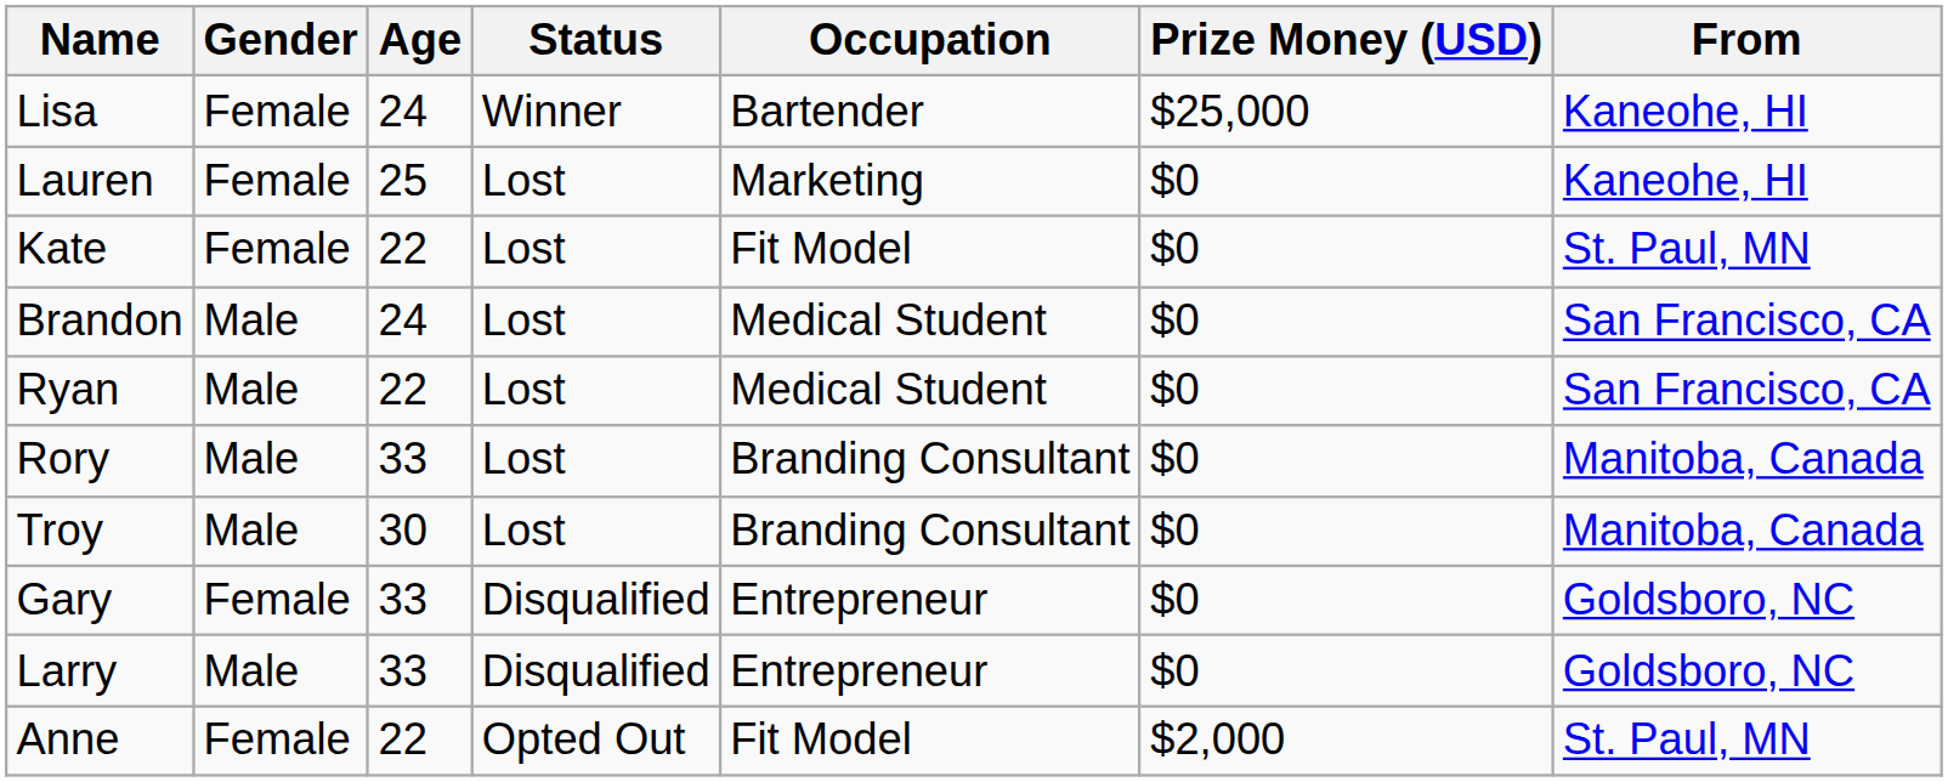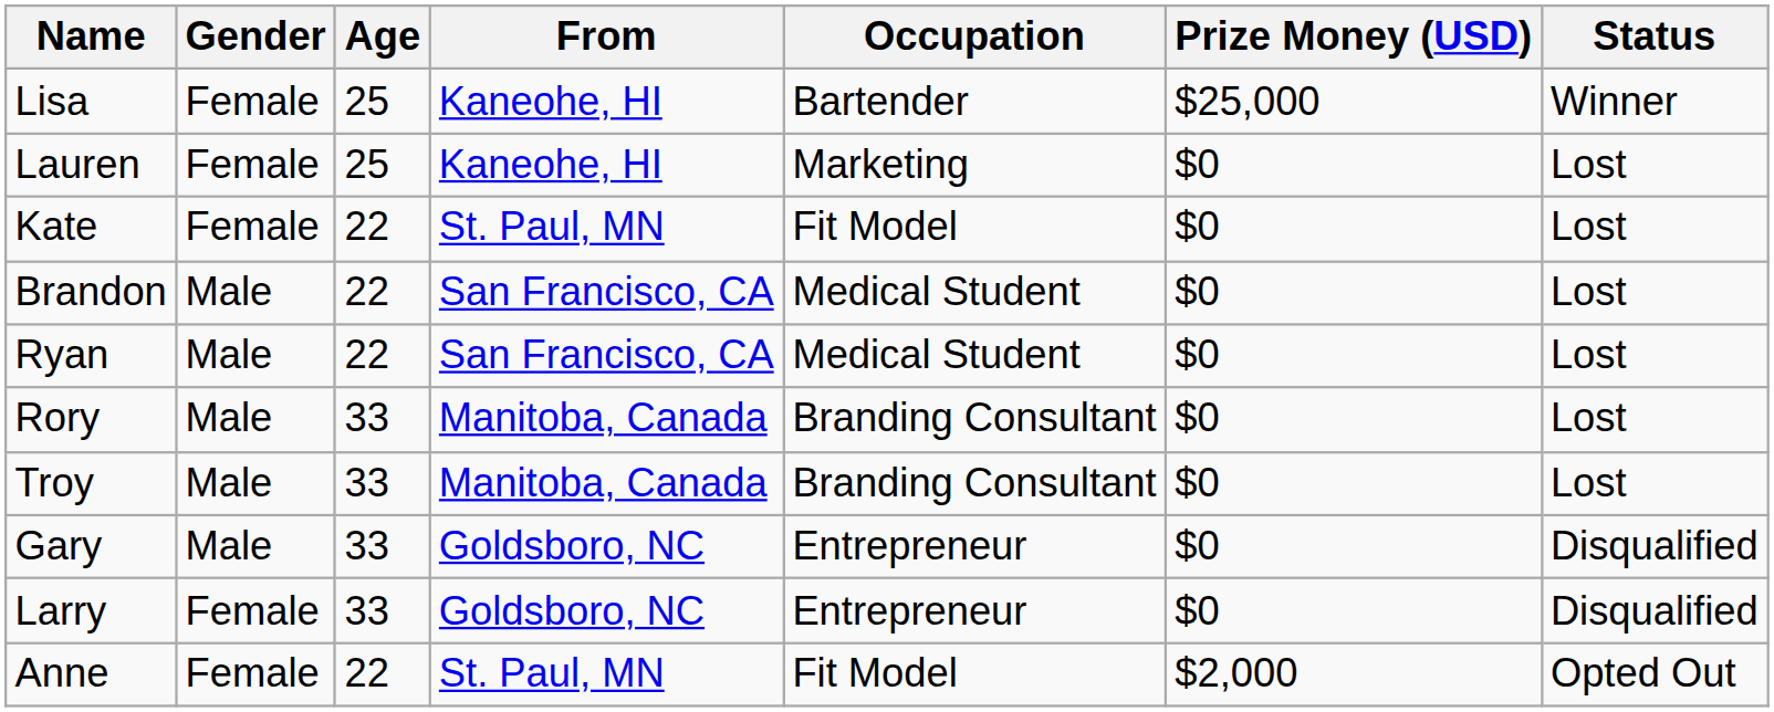 <table class="wikitable sortable">
 <tr>
 <th>Name</th>
 <th>Gender</th>
 <th>Age</th>
-<th>Status</th>
+<th>From</th>
 <th>Occupation</th>
 <th>Prize Money (<a href='#'>USD</a>)</th>
-<th>From</th>
+<th>Status</th>
 </tr>
 <tr>
 <td>Lisa</td>
 <td>Female</td>
-<td>24</td>
-<td>Winner</td>
+<td>25</td>
+<td><a href='#'>Kaneohe, HI</a></td>
 <td>Bartender</td>
 <td>$25,000</td>
-<td><a href='#'>Kaneohe, HI</a></td>
+<td>Winner</td>
 </tr>
 <tr>
 <td>Lauren</td>
 <td>Female</td>
 <td>25</td>
-<td>Lost</td>
+<td><a href='#'>Kaneohe, HI</a></td>
 <td>Marketing</td>
 <td>$0</td>
-<td><a href='#'>Kaneohe, HI</a></td>
+<td>Lost</td>
 </tr>
 <tr>
 <td>Kate</td>
 <td>Female</td>
 <td>22</td>
-<td>Lost</td>
+<td><a href='#'>St. Paul, MN</a></td>
 <td>Fit Model</td>
 <td>$0</td>
-<td><a href='#'>St. Paul, MN</a></td>
+<td>Lost</td>
 </tr>
 <tr>
 <td>Brandon</td>
 <td>Male</td>
-<td>24</td>
-<td>Lost</td>
+<td>22</td>
+<td><a href='#'>San Francisco, CA</a></td>
 <td>Medical Student</td>
 <td>$0</td>
-<td><a href='#'>San Francisco, CA</a></td>
+<td>Lost</td>
 </tr>
 <tr>
 <td>Ryan</td>
 <td>Male</td>
 <td>22</td>
-<td>Lost</td>
+<td><a href='#'>San Francisco, CA</a></td>
 <td>Medical Student</td>
 <td>$0</td>
-<td><a href='#'>San Francisco, CA</a></td>
+<td>Lost</td>
 </tr>
 <tr>
 <td>Rory</td>
 <td>Male</td>
 <td>33</td>
-<td>Lost</td>
+<td><a href='#'>Manitoba, Canada</a></td>
 <td>Branding Consultant</td>
 <td>$0</td>
-<td><a href='#'>Manitoba, Canada</a></td>
+<td>Lost</td>
 </tr>
 <tr>
 <td>Troy</td>
 <td>Male</td>
-<td>30</td>
-<td>Lost</td>
+<td>33</td>
+<td><a href='#'>Manitoba, Canada</a></td>
 <td>Branding Consultant</td>
 <td>$0</td>
-<td><a href='#'>Manitoba, Canada</a></td>
+<td>Lost</td>
 </tr>
 <tr>
 <td>Gary</td>
-<td>Female</td>
+<td>Male</td>
 <td>33</td>
-<td>Disqualified</td>
+<td><a href='#'>Goldsboro, NC</a></td>
 <td>Entrepreneur</td>
 <td>$0</td>
-<td><a href='#'>Goldsboro, NC</a></td>
+<td>Disqualified</td>
 </tr>
 <tr>
 <td>Larry</td>
-<td>Male</td>
+<td>Female</td>
 <td>33</td>
-<td>Disqualified</td>
+<td><a href='#'>Goldsboro, NC</a></td>
 <td>Entrepreneur</td>
 <td>$0</td>
-<td><a href='#'>Goldsboro, NC</a></td>
+<td>Disqualified</td>
 </tr>
 <tr>
 <td>Anne</td>
 <td>Female</td>
 <td>22</td>
-<td>Opted Out</td>
+<td><a href='#'>St. Paul, MN</a></td>
 <td>Fit Model</td>
 <td>$2,000</td>
-<td><a href='#'>St. Paul, MN</a></td>
+<td>Opted Out</td>
 </tr>
 </table>
